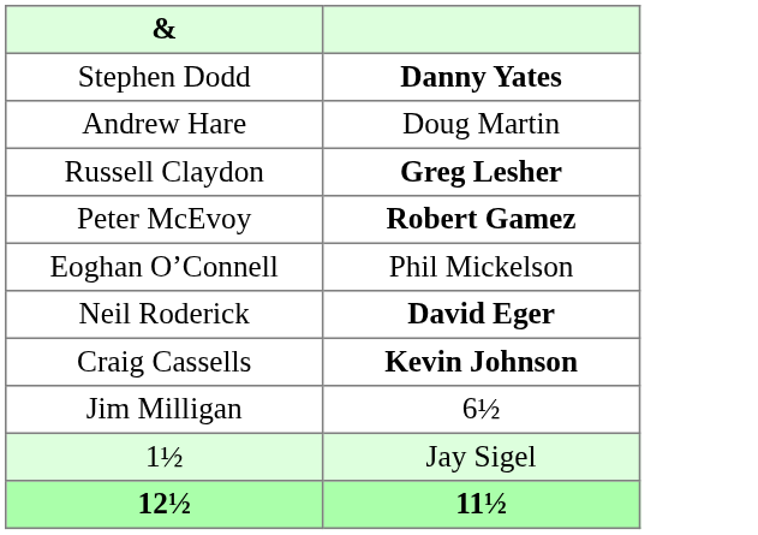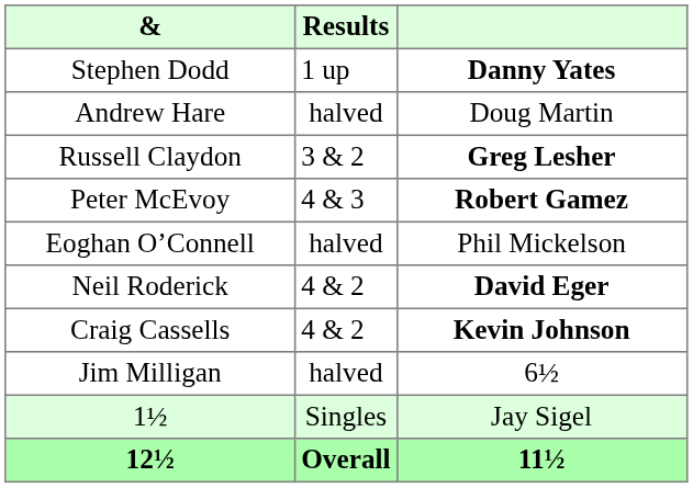 <table border="1" cellpadding="3" style="border-collapse: collapse; text-align:center;">
 <tr style="background:#ddffdd;">
 <th width=160> & </th>
+<th>Results</th>
 <th width=160></th>
 </tr>
 <tr>
 <td>Stephen Dodd</td>
+<td align=left> 1 up</td>
 <td><strong>Danny Yates</strong></td>
 </tr>
 <tr>
 <td>Andrew Hare</td>
+<td>halved</td>
 <td>Doug Martin</td>
 </tr>
 <tr>
 <td>Russell Claydon</td>
+<td align=left> 3 & 2</td>
 <td><strong>Greg Lesher</strong></td>
 </tr>
 <tr>
 <td>Peter McEvoy</td>
+<td align=left> 4 & 3</td>
 <td><strong>Robert Gamez</strong></td>
 </tr>
 <tr>
 <td>Eoghan O’Connell</td>
+<td>halved</td>
 <td>Phil Mickelson</td>
 </tr>
 <tr>
 <td>Neil Roderick</td>
+<td align=left> 4 & 2</td>
 <td><strong>David Eger</strong></td>
 </tr>
 <tr>
 <td>Craig Cassells</td>
+<td align=left> 4 & 2</td>
 <td><strong>Kevin Johnson</strong></td>
 </tr>
 <tr>
 <td>Jim Milligan</td>
+<td>halved</td>
 <td>6½</td>
 </tr>
 <tr style="background:#ddffdd;">
 <td>1½</td>
+<td>Singles</td>
 <td>Jay Sigel</td>
 </tr>
 <tr style="background:#aaffaa;">
 <th>12½</th>
+<th>Overall</th>
 <th>11½</th>
 </tr>
 </table>
